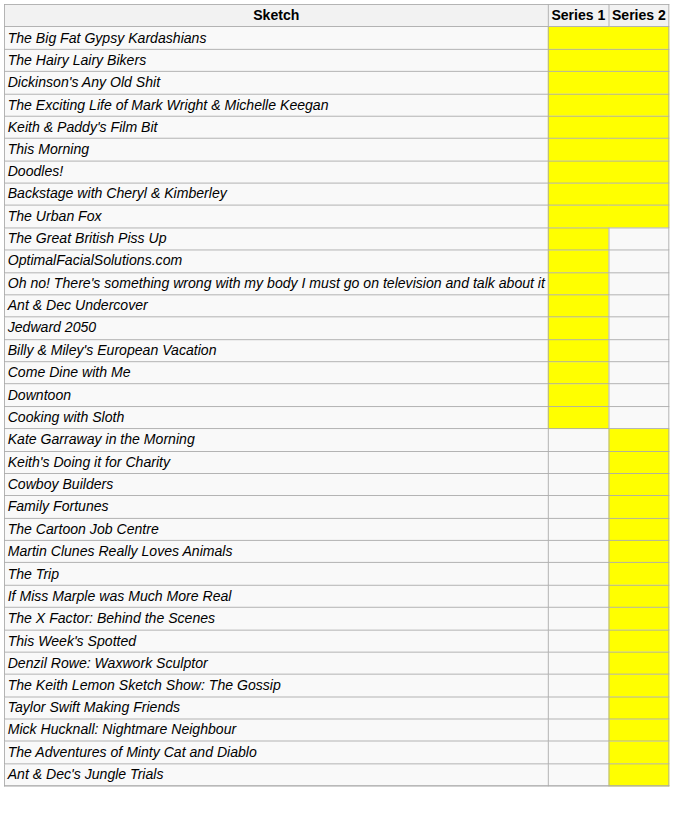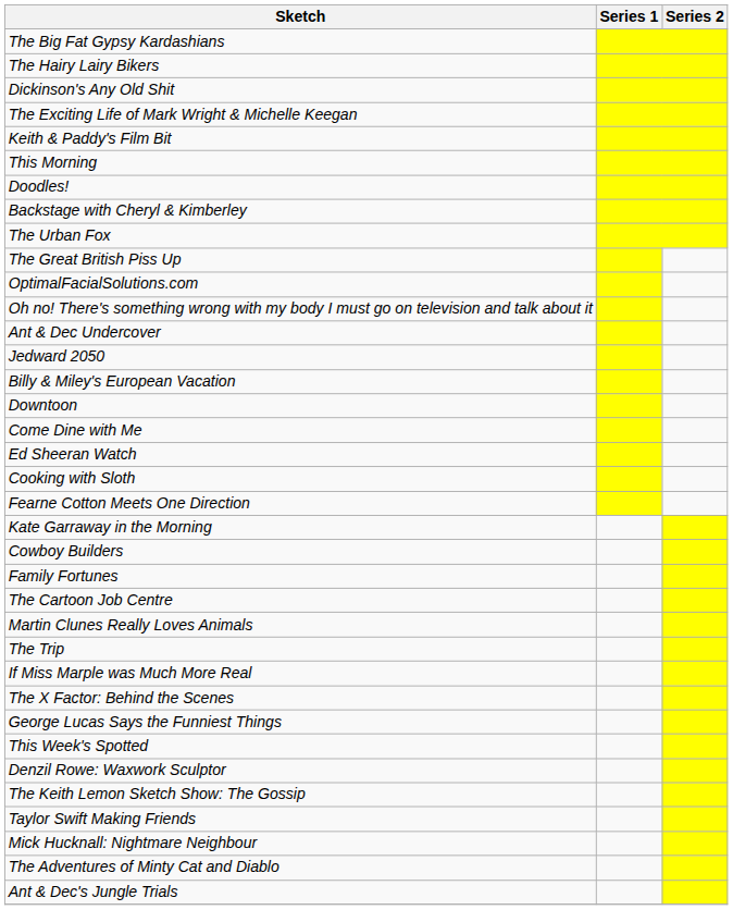 <table class="wikitable">
 <tr>
 <th>Sketch</th>
 <th>Series 1</th>
 <th>Series 2</th>
 </tr>
 <tr>
 <td><em>The Big Fat Gypsy Kardashians</em></td>
 <td colspan=2 style="text-align:center; background:yellow;"></td>
 </tr>
 <tr>
 <td><em>The Hairy Lairy Bikers</em></td>
 <td colspan=2 style="text-align:center; background:yellow;"></td>
 </tr>
 <tr>
 <td><em>Dickinson's Any Old Shit</em></td>
 <td colspan=2 style="text-align:center; background:yellow;"></td>
 </tr>
 <tr>
 <td><em>The Exciting Life of Mark Wright & Michelle Keegan</em></td>
 <td colspan=2 style="text-align:center; background:yellow;"></td>
 </tr>
 <tr>
 <td><em>Keith & Paddy's Film Bit</em></td>
 <td colspan=2 style="text-align:center; background:yellow;"></td>
 </tr>
 <tr>
 <td><em>This Morning</em></td>
 <td colspan=2 style="text-align:center; background:yellow;"></td>
 </tr>
 <tr>
 <td><em>Doodles!</em></td>
 <td colspan=2 style="text-align:center; background:yellow;"></td>
 </tr>
 <tr>
 <td><em>Backstage with Cheryl & Kimberley</em></td>
 <td colspan=2 style="text-align:center; background:yellow;"></td>
 </tr>
 <tr>
 <td><em>The Urban Fox</em></td>
 <td colspan=2 style="text-align:center; background:yellow;"></td>
 </tr>
 <tr>
 <td><em>The Great British Piss Up</em></td>
 <td style="text-align:center; background:yellow;"></td>
 <td></td>
 </tr>
 <tr>
 <td><em>OptimalFacialSolutions.com</em></td>
 <td style="text-align:center; background:yellow;"></td>
 <td></td>
 </tr>
 <tr>
 <td><em>Oh no! There's something wrong with my body I must go on television and talk about it</em></td>
 <td style="text-align:center; background:yellow;"></td>
 <td></td>
 </tr>
 <tr>
 <td><em>Ant & Dec Undercover</em></td>
 <td style="text-align:center; background:yellow;"></td>
 <td></td>
 </tr>
 <tr>
 <td><em>Jedward 2050</em></td>
 <td style="text-align:center; background:yellow;"></td>
 <td></td>
 </tr>
 <tr>
 <td><em>Billy & Miley's European Vacation</em></td>
 <td style="text-align:center; background:yellow;"></td>
 <td></td>
 </tr>
 <tr>
+<td><em>Downtoon</em></td>
+<td style="text-align:center; background:yellow;"></td>
+<td></td>
+</tr>
+<tr>
 <td><em>Come Dine with Me</em></td>
 <td style="text-align:center; background:yellow;"></td>
 <td></td>
 </tr>
 <tr>
-<td><em>Downtoon</em></td>
+<td><em>Ed Sheeran Watch</em></td>
 <td style="text-align:center; background:yellow;"></td>
 <td></td>
 </tr>
 <tr>
 <td><em>Cooking with Sloth</em></td>
 <td style="text-align:center; background:yellow;"></td>
 <td></td>
 </tr>
 <tr>
-<td><em>Kate Garraway in the Morning</em></td>
+<td><em>Fearne Cotton Meets One Direction</em></td>
+<td style="text-align:center; background:yellow;"></td>
 <td></td>
-<td style="text-align:center; background:yellow;"></td>
 </tr>
 <tr>
-<td><em>Keith's Doing it for Charity</em></td>
+<td><em>Kate Garraway in the Morning</em></td>
 <td></td>
 <td style="text-align:center; background:yellow;"></td>
 </tr>
 <tr>
 <td><em>Cowboy Builders</em></td>
 <td></td>
 <td style="text-align:center; background:yellow;"></td>
 </tr>
 <tr>
 <td><em>Family Fortunes</em></td>
 <td></td>
 <td style="text-align:center; background:yellow;"></td>
 </tr>
 <tr>
 <td><em>The Cartoon Job Centre</em></td>
 <td></td>
 <td style="text-align:center; background:yellow;"></td>
 </tr>
 <tr>
 <td><em>Martin Clunes Really Loves Animals</em></td>
 <td></td>
 <td style="text-align:center; background:yellow;"></td>
 </tr>
 <tr>
 <td><em>The Trip</em></td>
 <td></td>
 <td style="text-align:center; background:yellow;"></td>
 </tr>
 <tr>
 <td><em>If Miss Marple was Much More Real</em></td>
 <td></td>
 <td style="text-align:center; background:yellow;"></td>
 </tr>
 <tr>
 <td><em>The X Factor: Behind the Scenes</em></td>
+<td></td>
+<td style="text-align:center; background:yellow;"></td>
+</tr>
+<tr>
+<td><em>George Lucas Says the Funniest Things</em></td>
 <td></td>
 <td style="text-align:center; background:yellow;"></td>
 </tr>
 <tr>
 <td><em>This Week's Spotted</em></td>
 <td></td>
 <td style="text-align:center; background:yellow;"></td>
 </tr>
 <tr>
 <td><em>Denzil Rowe: Waxwork Sculptor</em></td>
 <td></td>
 <td style="text-align:center; background:yellow;"></td>
 </tr>
 <tr>
 <td><em>The Keith Lemon Sketch Show: The Gossip</em></td>
 <td></td>
 <td style="text-align:center; background:yellow;"></td>
 </tr>
 <tr>
 <td><em>Taylor Swift Making Friends</em></td>
 <td></td>
 <td style="text-align:center; background:yellow;"></td>
 </tr>
 <tr>
 <td><em>Mick Hucknall: Nightmare Neighbour</em></td>
 <td></td>
 <td style="text-align:center; background:yellow;"></td>
 </tr>
 <tr>
 <td><em>The Adventures of Minty Cat and Diablo</em></td>
 <td></td>
 <td style="text-align:center; background:yellow;"></td>
 </tr>
 <tr>
 <td><em>Ant & Dec's Jungle Trials</em></td>
 <td></td>
 <td style="text-align:center; background:yellow;"></td>
 </tr>
 <tr>
 </tr>
 </table>
